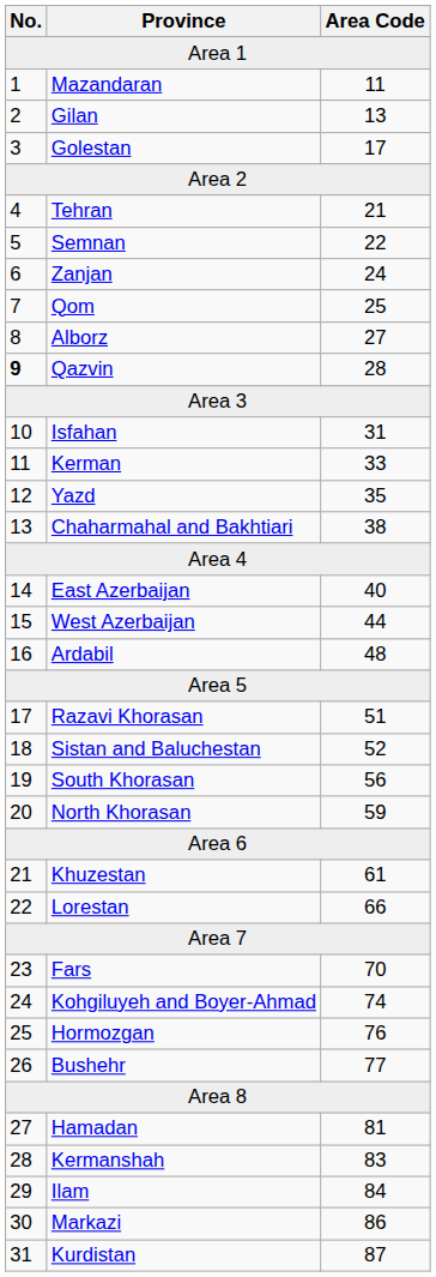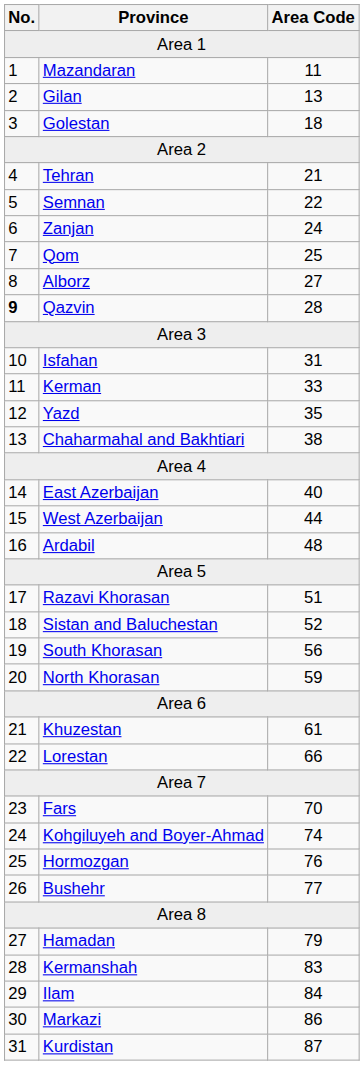 <table class="wikitable">
 <tr r>
 <th>No.</th>
 <th>Province</th>
 <th>Area Code</th>
 </tr>
 <tr>
 <td ! colspan="3" align=center style="background:#eeeeee"> Area 1</td>
 </tr>
 <tr>
 <td>1</td>
 <td><a href='#'>Mazandaran</a></td>
 <td ! align=center>11</td>
 </tr>
 <tr>
 <td>2</td>
 <td><a href='#'>Gilan</a></td>
 <td ! align=center>13</td>
 </tr>
 <tr>
 <td>3</td>
 <td><a href='#'>Golestan</a></td>
-<td ! align=center>17</td>
+<td ! align=center>18</td>
 </tr>
 <tr>
 <td ! colspan="3" align=center style="background:#eeeeee"> Area 2</td>
 </tr>
 <tr>
 <td>4</td>
 <td><a href='#'>Tehran</a></td>
 <td ! align=center>21</td>
 </tr>
 <tr>
 <td>5</td>
 <td><a href='#'>Semnan</a></td>
 <td ! align=center>22</td>
 </tr>
 <tr>
 <td>6</td>
 <td><a href='#'>Zanjan</a></td>
 <td ! align=center>24</td>
 </tr>
 <tr>
 <td>7</td>
 <td><a href='#'>Qom</a></td>
 <td ! align=center>25</td>
 </tr>
 <tr>
 <td>8</td>
 <td><a href='#'>Alborz</a></td>
 <td ! align=center>27</td>
 </tr>
 <tr>
 <td><strong>9</strong></td>
 <td><a href='#'>Qazvin</a></td>
 <td ! align=center>28</td>
 </tr>
 <tr>
 <td ! colspan="3" align=center style="background:#eeeeee"> Area 3</td>
 </tr>
 <tr>
 <td>10</td>
 <td><a href='#'>Isfahan</a></td>
 <td ! align=center>31</td>
 </tr>
 <tr>
 <td>11</td>
 <td><a href='#'>Kerman</a></td>
 <td ! align=center>33</td>
 </tr>
 <tr>
 <td>12</td>
 <td><a href='#'>Yazd</a></td>
 <td ! align=center>35</td>
 </tr>
 <tr>
 <td>13</td>
 <td><a href='#'>Chaharmahal and Bakhtiari</a></td>
 <td ! align=center>38</td>
 </tr>
 <tr>
 <td ! colspan="3" align=center style="background:#eeeeee"> Area 4</td>
 </tr>
 <tr>
 <td>14</td>
 <td><a href='#'>East Azerbaijan</a></td>
 <td ! align=center>40</td>
 </tr>
 <tr>
 <td>15</td>
 <td><a href='#'>West Azerbaijan</a></td>
 <td ! align=center>44</td>
 </tr>
 <tr>
 <td>16</td>
 <td><a href='#'>Ardabil</a></td>
 <td ! align=center>48</td>
 </tr>
 <tr>
 <td ! colspan="3" align=center style="background:#eeeeee"> Area 5</td>
 </tr>
 <tr>
 <td>17</td>
 <td><a href='#'>Razavi Khorasan</a></td>
 <td ! align=center>51</td>
 </tr>
 <tr>
 <td>18</td>
 <td><a href='#'>Sistan and Baluchestan</a></td>
 <td ! align=center>52</td>
 </tr>
 <tr>
 <td>19</td>
 <td><a href='#'>South Khorasan</a></td>
 <td ! align=center>56</td>
 </tr>
 <tr>
 <td>20</td>
 <td><a href='#'>North Khorasan</a></td>
 <td ! align=center>59</td>
 </tr>
 <tr>
 <td ! colspan="3" align=center style="background:#eeeeee"> Area 6</td>
 </tr>
 <tr>
 <td>21</td>
 <td><a href='#'>Khuzestan</a></td>
 <td ! align=center>61</td>
 </tr>
 <tr>
 <td>22</td>
 <td><a href='#'>Lorestan</a></td>
 <td ! align=center>66</td>
 </tr>
 <tr>
 <td ! colspan="3" align=center style="background:#eeeeee"> Area 7</td>
 </tr>
 <tr>
 <td>23</td>
 <td><a href='#'>Fars</a></td>
 <td ! align=center>70</td>
 </tr>
 <tr>
 <td>24</td>
 <td><a href='#'>Kohgiluyeh and Boyer-Ahmad</a></td>
 <td ! align=center>74</td>
 </tr>
 <tr>
 <td>25</td>
 <td><a href='#'>Hormozgan</a></td>
 <td ! align=center>76</td>
 </tr>
 <tr>
 <td>26</td>
 <td><a href='#'>Bushehr</a></td>
 <td ! align=center>77</td>
 </tr>
 <tr>
 <td ! colspan="3" align=center style="background:#eeeeee"> Area 8</td>
 </tr>
 <tr>
 <td>27</td>
 <td><a href='#'>Hamadan</a></td>
-<td ! align=center>81</td>
+<td ! align=center>79</td>
 </tr>
 <tr>
 <td>28</td>
 <td><a href='#'>Kermanshah</a></td>
 <td ! align=center>83</td>
 </tr>
 <tr>
 <td>29</td>
 <td><a href='#'>Ilam</a></td>
 <td ! align=center>84</td>
 </tr>
 <tr>
 <td>30</td>
 <td><a href='#'>Markazi</a></td>
 <td ! align=center>86</td>
 </tr>
 <tr>
 <td>31</td>
 <td><a href='#'>Kurdistan</a></td>
 <td ! align=center>87</td>
 </tr>
 </table>
